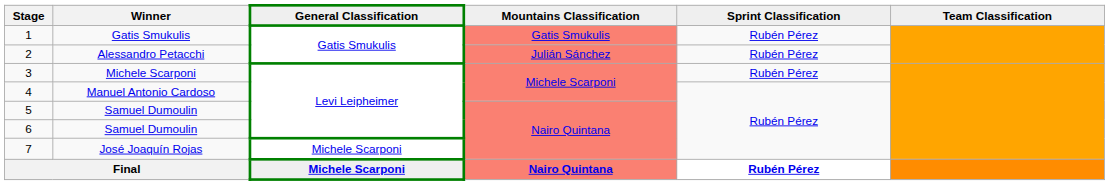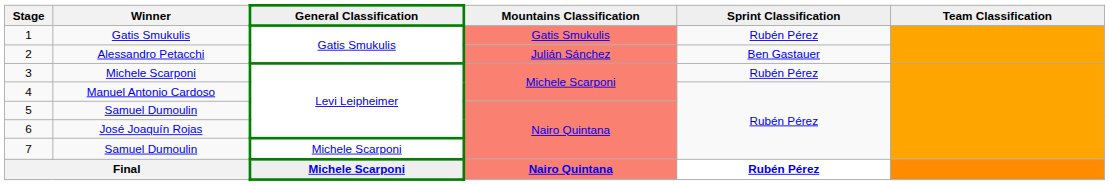 <table class="wikitable" style="text-align: center; font-size:smaller;">
 <tr style="background-color: #efefef;">
 <th width="2%">Stage</th>
 <th width="12%">Winner</th>
 <th style="background:#efefef; border:3px solid green;" width="13%"><strong>General Classification</strong><br></th>
 <th style="background:#efefef;" width="13%"><strong>Mountains Classification</strong><br></th>
 <th style="background:#efefef;" width="13%"><strong>Sprint Classification</strong><br></th>
 <th style="background:#efefef;" width="13%"><strong>Team Classification</strong><br></th>
 </tr>
 <tr>
 <td>1</td>
 <td><a href='#'>Gatis Smukulis</a></td>
 <td style="background:white; border:3px solid green;" rowspan=2><a href='#'>Gatis Smukulis</a></td>
 <td style="background:salmon;"><a href='#'>Gatis Smukulis</a></td>
 <td style="background:offwhite;"><a href='#'>Rubén Pérez</a></td>
 <td style="background:orange;" rowspan=2></td>
 </tr>
 <tr>
 <td>2</td>
 <td><a href='#'>Alessandro Petacchi</a></td>
 <td style="background:salmon;"><a href='#'>Julián Sánchez</a></td>
-<td style="background:offwhite;"><a href='#'>Rubén Pérez</a></td>
+<td style="background:offwhite;"><a href='#'>Ben Gastauer</a></td>
 </tr>
 <tr>
 <td>3</td>
 <td><a href='#'>Michele Scarponi</a></td>
 <td style="background:white; border:3px solid green;" rowspan=4><a href='#'>Levi Leipheimer</a></td>
 <td style="background:salmon;" rowspan=2><a href='#'>Michele Scarponi</a></td>
 <td style="background:offwhite;"><a href='#'>Rubén Pérez</a></td>
 <td style="background:orange;" rowspan=5></td>
 </tr>
 <tr>
 <td>4</td>
 <td><a href='#'>Manuel Antonio Cardoso</a></td>
 <td style="background:offwhite;" rowspan=4><a href='#'>Rubén Pérez</a></td>
 </tr>
 <tr>
 <td>5</td>
 <td><a href='#'>Samuel Dumoulin</a></td>
 <td style="background:salmon;" rowspan=3><a href='#'>Nairo Quintana</a></td>
 </tr>
 <tr>
 <td>6</td>
-<td><a href='#'>Samuel Dumoulin</a></td>
+<td><a href='#'>José Joaquín Rojas</a></td>
 </tr>
 <tr>
 <td>7</td>
-<td><a href='#'>José Joaquín Rojas</a></td>
+<td><a href='#'>Samuel Dumoulin</a></td>
 <td style="background:white; border:3px solid green;" rowspan=1><a href='#'>Michele Scarponi</a></td>
 </tr>
 <tr>
 <th colspan=2><strong>Final</strong></th>
 <th style="background:#efefef; border:3px solid green;"><a href='#'>Michele Scarponi</a></th>
 <th style="background:salmon;"><a href='#'>Nairo Quintana</a></th>
 <th style="background:white;"><a href='#'>Rubén Pérez</a></th>
 <th style="background:#FF8C00;"></th>
 </tr>
 </table>
